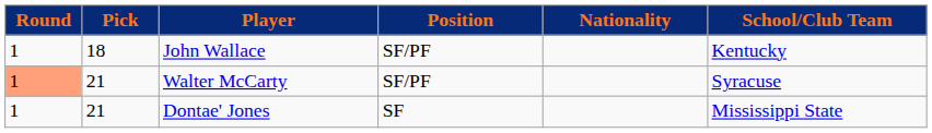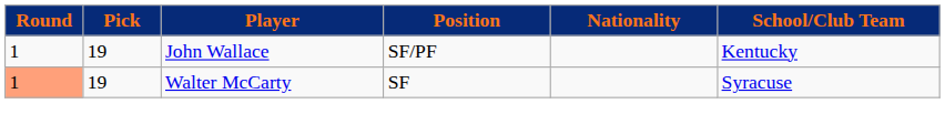 <table class="wikitable sortable sortable">
 <tr>
 <th style="background:#062A78;color:#FF7518;" width="7%">Round</th>
 <th style="background:#062A78;color:#FF7518;" width="7%">Pick</th>
 <th style="background:#062A78;color:#FF7518;" width="20%">Player</th>
 <th style="background:#062A78;color:#FF7518;" width="15%">Position</th>
 <th style="background:#062A78;color:#FF7518;" width="15%">Nationality</th>
 <th style="background:#062A78;color:#FF7518;" width="20%">School/Club Team</th>
 </tr>
 <tr>
 <td>1</td>
-<td>18</td>
+<td>19</td>
 <td><a href='#'>John Wallace</a></td>
 <td>SF/PF</td>
 <td></td>
 <td><a href='#'>Kentucky</a></td>
 </tr>
 <tr>
 <td style="background: lightsalmon;">1</td>
-<td>21</td>
+<td>19</td>
 <td><a href='#'>Walter McCarty</a></td>
-<td>SF/PF</td>
+<td>SF</td>
 <td></td>
 <td><a href='#'>Syracuse</a></td>
 </tr>
-<tr>
-<td>1</td>
-<td>21</td>
-<td><a href='#'>Dontae' Jones</a></td>
-<td>SF</td>
-<td></td>
-<td><a href='#'>Mississippi State</a></td>
-</tr>
 </table>
